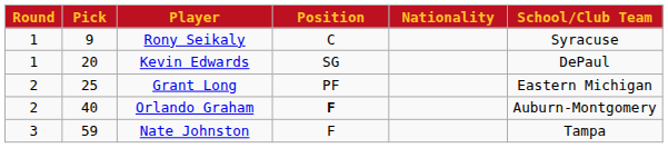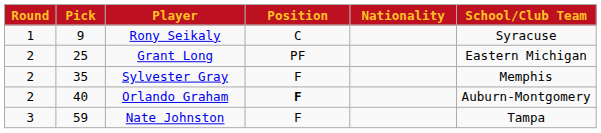 <table class="wikitable sortable sortable">
 <tr>
 <th style="background:#BD1021;color:#ffc322;" width="7%">Round</th>
 <th style="background:#BD1021;color:#ffc322;" width="7%">Pick</th>
 <th style="background:#BD1021;color:#ffc322;" width="20%">Player</th>
 <th style="background:#BD1021;color:#ffc322;" width="15%">Position</th>
 <th style="background:#BD1021;color:#ffc322;" width="15%">Nationality</th>
 <th style="background:#BD1021;color:#ffc322;" width="20%">School/Club Team</th>
 </tr>
 <tr style="text-align: center">
 <td>1</td>
 <td>9</td>
 <td><a href='#'>Rony Seikaly</a></td>
 <td>C</td>
 <td></td>
 <td>Syracuse</td>
 </tr>
 <tr style="text-align: center">
-<td>1</td>
-<td>20</td>
-<td><a href='#'>Kevin Edwards</a></td>
-<td>SG</td>
-<td></td>
-<td>DePaul</td>
-</tr>
-<tr style="text-align: center">
 <td>2</td>
 <td>25</td>
 <td><a href='#'>Grant Long</a></td>
 <td>PF</td>
 <td></td>
 <td>Eastern Michigan</td>
+</tr>
+<tr style="text-align: center">
+<td>2</td>
+<td>35</td>
+<td><a href='#'>Sylvester Gray</a></td>
+<td>F</td>
+<td></td>
+<td>Memphis</td>
 </tr>
 <tr style="text-align: center">
 <td>2</td>
 <td>40</td>
 <td><a href='#'>Orlando Graham</a></td>
 <td><strong>F</strong></td>
 <td></td>
 <td>Auburn-Montgomery</td>
 </tr>
 <tr style="text-align: center">
 <td>3</td>
 <td>59</td>
 <td><a href='#'>Nate Johnston</a></td>
 <td>F</td>
 <td></td>
 <td>Tampa</td>
 </tr>
 </table>
